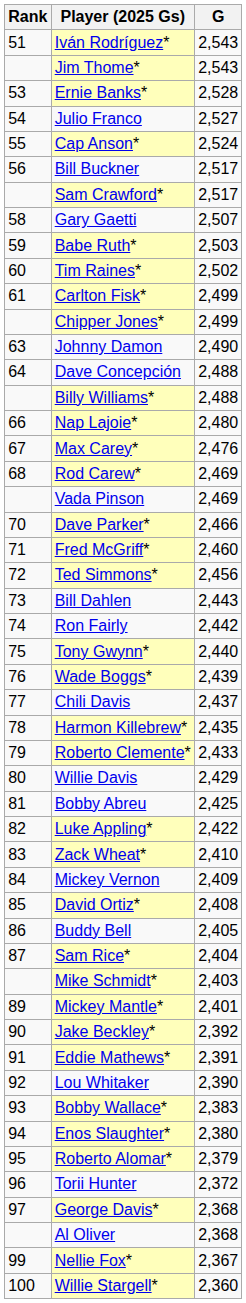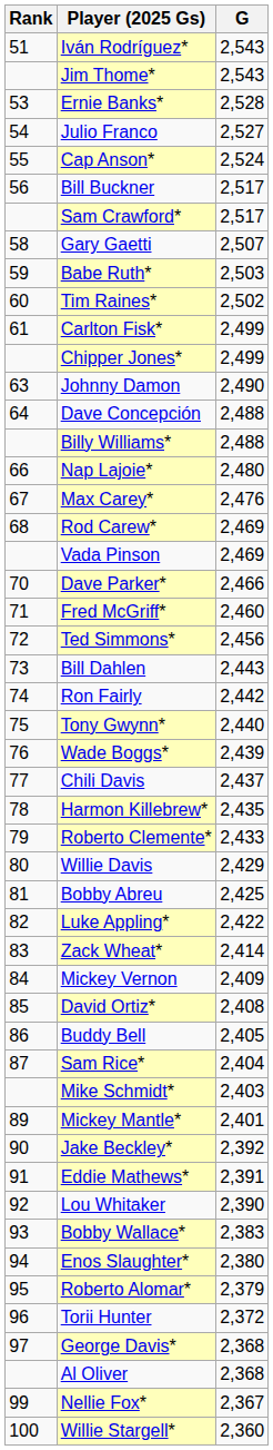 <table class="wikitable" style="float:left;">
 <tr style="white-space: nowrap;">
 <th>Rank</th>
 <th>Player (2025 Gs)</th>
 <th>G</th>
 </tr>
 <tr>
 <td>51</td>
 <td style="background:#ffffbb;"><a href='#'>Iván Rodríguez</a>*</td>
 <td>2,543</td>
 </tr>
 <tr>
 <td></td>
 <td style="background:#ffffbb;"><a href='#'>Jim Thome</a>*</td>
 <td>2,543</td>
 </tr>
 <tr>
 <td>53</td>
 <td style="background:#ffffbb;"><a href='#'>Ernie Banks</a>*</td>
 <td>2,528</td>
 </tr>
 <tr>
 <td>54</td>
 <td><a href='#'>Julio Franco</a></td>
 <td>2,527</td>
 </tr>
 <tr>
 <td>55</td>
 <td style="background:#ffffbb;"><a href='#'>Cap Anson</a>*</td>
 <td>2,524</td>
 </tr>
 <tr>
 <td>56</td>
 <td><a href='#'>Bill Buckner</a></td>
 <td>2,517</td>
 </tr>
 <tr>
 <td></td>
 <td style="background:#ffffbb;"><a href='#'>Sam Crawford</a>*</td>
 <td>2,517</td>
 </tr>
 <tr>
 <td>58</td>
 <td><a href='#'>Gary Gaetti</a></td>
 <td>2,507</td>
 </tr>
 <tr>
 <td>59</td>
 <td style="background:#ffffbb;"><a href='#'>Babe Ruth</a>*</td>
 <td>2,503</td>
 </tr>
 <tr>
 <td>60</td>
 <td style="background:#ffffbb;"><a href='#'>Tim Raines</a>*</td>
 <td>2,502</td>
 </tr>
 <tr>
 <td>61</td>
 <td style="background:#ffffbb;"><a href='#'>Carlton Fisk</a>*</td>
 <td>2,499</td>
 </tr>
 <tr>
 <td></td>
 <td style="background:#ffffbb;"><a href='#'>Chipper Jones</a>*</td>
 <td>2,499</td>
 </tr>
 <tr>
 <td>63</td>
 <td><a href='#'>Johnny Damon</a></td>
 <td>2,490</td>
 </tr>
 <tr>
 <td>64</td>
 <td><a href='#'>Dave Concepción</a></td>
 <td>2,488</td>
 </tr>
 <tr>
 <td></td>
 <td style="background:#ffffbb;"><a href='#'>Billy Williams</a>*</td>
 <td>2,488</td>
 </tr>
 <tr>
 <td>66</td>
 <td style="background:#ffffbb;"><a href='#'>Nap Lajoie</a>*</td>
 <td>2,480</td>
 </tr>
 <tr>
 <td>67</td>
 <td style="background:#ffffbb;"><a href='#'>Max Carey</a>*</td>
 <td>2,476</td>
 </tr>
 <tr>
 <td>68</td>
 <td style="background:#ffffbb;"><a href='#'>Rod Carew</a>*</td>
 <td>2,469</td>
 </tr>
 <tr>
 <td></td>
 <td><a href='#'>Vada Pinson</a></td>
 <td>2,469</td>
 </tr>
 <tr>
 <td>70</td>
 <td style="background:#ffffbb;"><a href='#'>Dave Parker</a>*</td>
 <td>2,466</td>
 </tr>
 <tr>
 <td>71</td>
 <td style="background:#ffffbb;"><a href='#'>Fred McGriff</a>*</td>
 <td>2,460</td>
 </tr>
 <tr>
 <td>72</td>
 <td style="background:#ffffbb;"><a href='#'>Ted Simmons</a>*</td>
 <td>2,456</td>
 </tr>
 <tr>
 <td>73</td>
 <td><a href='#'>Bill Dahlen</a></td>
 <td>2,443</td>
 </tr>
 <tr>
 <td>74</td>
 <td><a href='#'>Ron Fairly</a></td>
 <td>2,442</td>
 </tr>
 <tr>
 <td>75</td>
 <td style="background:#ffffbb;"><a href='#'>Tony Gwynn</a>*</td>
 <td>2,440</td>
 </tr>
 <tr>
 <td>76</td>
 <td style="background:#ffffbb;"><a href='#'>Wade Boggs</a>*</td>
 <td>2,439</td>
 </tr>
 <tr>
 <td>77</td>
 <td><a href='#'>Chili Davis</a></td>
 <td>2,437</td>
 </tr>
 <tr>
 <td>78</td>
 <td style="background:#ffffbb;"><a href='#'>Harmon Killebrew</a>*</td>
 <td>2,435</td>
 </tr>
 <tr>
 <td>79</td>
 <td style="background:#ffffbb;"><a href='#'>Roberto Clemente</a>*</td>
 <td>2,433</td>
 </tr>
 <tr>
 <td>80</td>
 <td><a href='#'>Willie Davis</a></td>
 <td>2,429</td>
 </tr>
 <tr>
 <td>81</td>
 <td><a href='#'>Bobby Abreu</a></td>
 <td>2,425</td>
 </tr>
 <tr>
 <td>82</td>
 <td style="background:#ffffbb;"><a href='#'>Luke Appling</a>*</td>
 <td>2,422</td>
 </tr>
 <tr>
 <td>83</td>
 <td style="background:#ffffbb;"><a href='#'>Zack Wheat</a>*</td>
-<td>2,410</td>
+<td>2,414</td>
 </tr>
 <tr>
 <td>84</td>
 <td><a href='#'>Mickey Vernon</a></td>
 <td>2,409</td>
 </tr>
 <tr>
 <td>85</td>
 <td style="background:#ffffbb;"><a href='#'>David Ortiz</a>*</td>
 <td>2,408</td>
 </tr>
 <tr>
 <td>86</td>
 <td><a href='#'>Buddy Bell</a></td>
 <td>2,405</td>
 </tr>
 <tr>
 <td>87</td>
 <td style="background:#ffffbb;"><a href='#'>Sam Rice</a>*</td>
 <td>2,404</td>
 </tr>
 <tr>
 <td></td>
 <td style="background:#ffffbb;"><a href='#'>Mike Schmidt</a>*</td>
 <td>2,403</td>
 </tr>
 <tr>
 <td>89</td>
 <td style="background:#ffffbb;"><a href='#'>Mickey Mantle</a>*</td>
 <td>2,401</td>
 </tr>
 <tr>
 <td>90</td>
 <td style="background:#ffffbb;"><a href='#'>Jake Beckley</a>*</td>
 <td>2,392</td>
 </tr>
 <tr>
 <td>91</td>
 <td style="background:#ffffbb;"><a href='#'>Eddie Mathews</a>*</td>
 <td>2,391</td>
 </tr>
 <tr>
 <td>92</td>
 <td><a href='#'>Lou Whitaker</a></td>
 <td>2,390</td>
 </tr>
 <tr>
 <td>93</td>
 <td style="background:#ffffbb;"><a href='#'>Bobby Wallace</a>*</td>
 <td>2,383</td>
 </tr>
 <tr>
 <td>94</td>
 <td style="background:#ffffbb;"><a href='#'>Enos Slaughter</a>*</td>
 <td>2,380</td>
 </tr>
 <tr>
 <td>95</td>
 <td style="background:#ffffbb;"><a href='#'>Roberto Alomar</a>*</td>
 <td>2,379</td>
 </tr>
 <tr>
 <td>96</td>
 <td><a href='#'>Torii Hunter</a></td>
 <td>2,372</td>
 </tr>
 <tr>
 <td>97</td>
 <td style="background:#ffffbb;"><a href='#'>George Davis</a>*</td>
 <td>2,368</td>
 </tr>
 <tr>
 <td></td>
 <td><a href='#'>Al Oliver</a></td>
 <td>2,368</td>
 </tr>
 <tr>
 <td>99</td>
 <td style="background:#ffffbb;"><a href='#'>Nellie Fox</a>*</td>
 <td>2,367</td>
 </tr>
 <tr>
 <td>100</td>
 <td style="background:#ffffbb;"><a href='#'>Willie Stargell</a>*</td>
 <td>2,360</td>
 </tr>
 </table>
